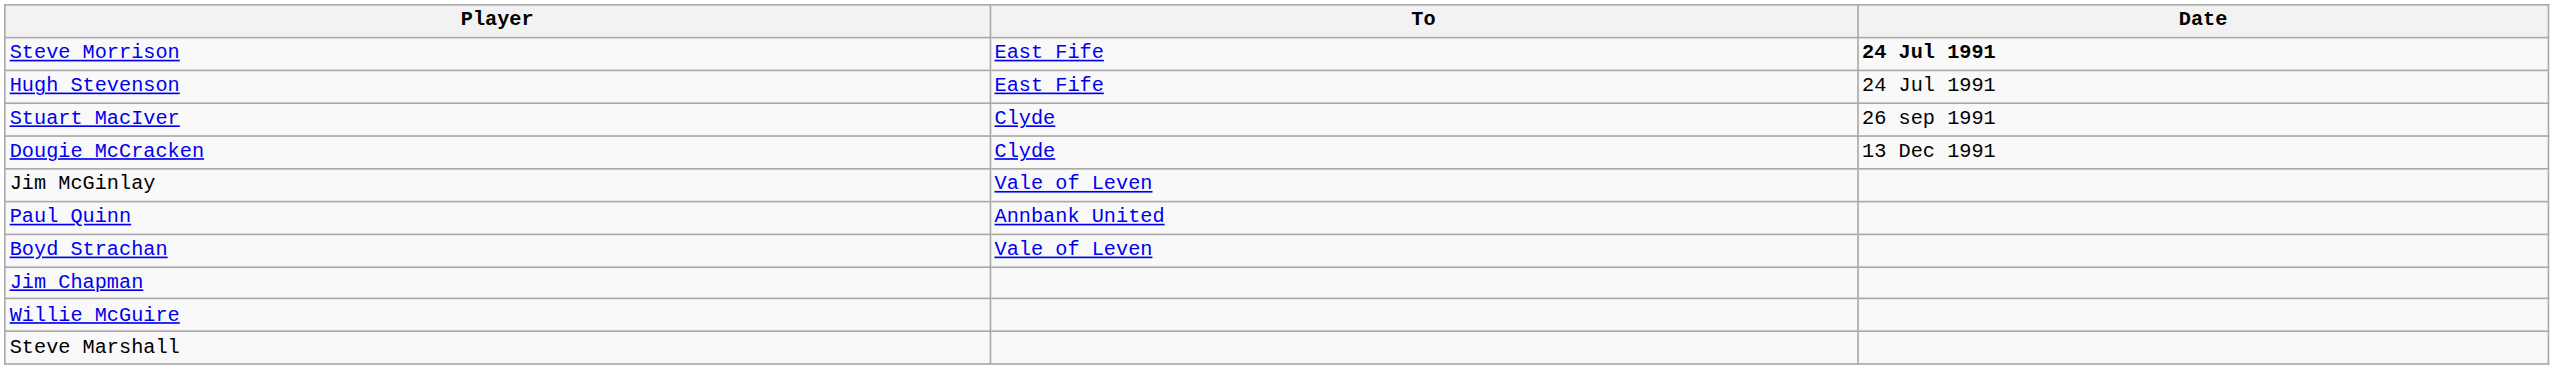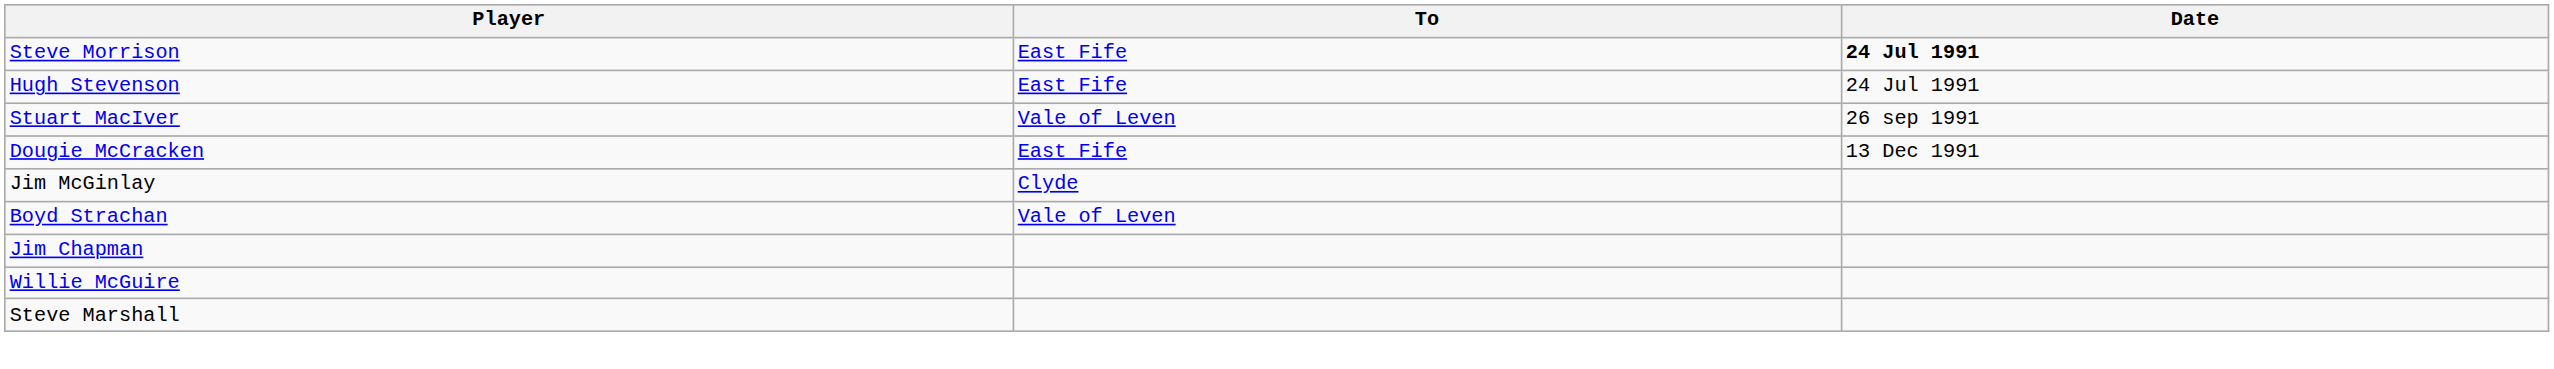 <table class="wikitable" style="text-align:center; font-size:95%;width:98%; text-align:left">
 <tr>
 <th>Player</th>
 <th>To</th>
 <th>Date</th>
 </tr>
 <tr>
 <td> <a href='#'>Steve Morrison</a></td>
 <td> <a href='#'>East Fife</a></td>
 <td><strong>24 Jul 1991</strong></td>
 </tr>
 <tr>
 <td> <a href='#'>Hugh Stevenson</a></td>
 <td> <a href='#'>East Fife</a></td>
 <td>24 Jul 1991</td>
 </tr>
 <tr>
 <td> <a href='#'>Stuart MacIver</a></td>
-<td> <a href='#'>Clyde</a></td>
+<td> <a href='#'>Vale of Leven</a></td>
 <td>26 sep 1991</td>
 </tr>
 <tr>
 <td> <a href='#'>Dougie McCracken</a></td>
-<td> <a href='#'>Clyde</a></td>
+<td> <a href='#'>East Fife</a></td>
 <td>13 Dec 1991</td>
 </tr>
 <tr>
 <td> Jim McGinlay</td>
-<td> <a href='#'>Vale of Leven</a></td>
-<td></td>
-</tr>
-<tr>
-<td> <a href='#'>Paul Quinn</a></td>
-<td> <a href='#'>Annbank United</a></td>
+<td> <a href='#'>Clyde</a></td>
 <td></td>
 </tr>
 <tr>
 <td> <a href='#'>Boyd Strachan</a></td>
 <td> <a href='#'>Vale of Leven</a></td>
 <td></td>
 </tr>
 <tr>
 <td> <a href='#'>Jim Chapman</a></td>
 <td></td>
 <td></td>
 </tr>
 <tr>
 <td> <a href='#'>Willie McGuire</a></td>
 <td></td>
 <td></td>
 </tr>
 <tr>
 <td> Steve Marshall</td>
 <td></td>
 <td></td>
 </tr>
 </table>
